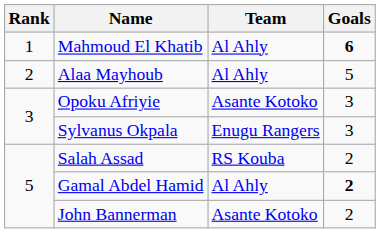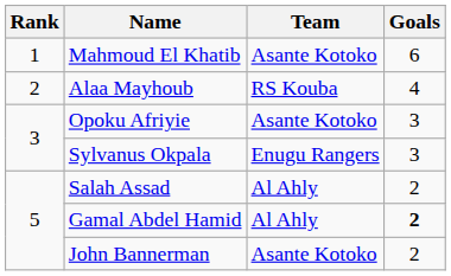 <table class="wikitable" style="text-align:center">
 <tr>
 <th>Rank</th>
 <th>Name</th>
 <th>Team</th>
 <th>Goals</th>
 </tr>
 <tr>
 <td rowspan=1>1</td>
 <td align="left"> <a href='#'>Mahmoud El Khatib</a></td>
-<td align="left"> <a href='#'>Al Ahly</a></td>
-<td><strong>6</strong></td>
+<td align="left"> <a href='#'>Asante Kotoko</a></td>
+<td>6</td>
 </tr>
 <tr>
 <td rowspan=1>2</td>
 <td align="left"> <a href='#'>Alaa Mayhoub</a></td>
-<td align="left"> <a href='#'>Al Ahly</a></td>
-<td>5</td>
+<td align="left"> <a href='#'>RS Kouba</a></td>
+<td>4</td>
 </tr>
 <tr>
 <td rowspan=2>3</td>
 <td align="left"> <a href='#'>Opoku Afriyie</a></td>
 <td align="left"> <a href='#'>Asante Kotoko</a></td>
 <td>3</td>
 </tr>
 <tr>
 <td align="left"> <a href='#'>Sylvanus Okpala</a></td>
 <td align="left"> <a href='#'>Enugu Rangers</a></td>
 <td>3</td>
 </tr>
 <tr>
 <td rowspan=3>5</td>
 <td align="left"> <a href='#'>Salah Assad</a></td>
-<td align="left"> <a href='#'>RS Kouba</a></td>
+<td align="left"> <a href='#'>Al Ahly</a></td>
 <td>2</td>
 </tr>
 <tr>
 <td align="left"> <a href='#'>Gamal Abdel Hamid</a></td>
 <td align="left"> <a href='#'>Al Ahly</a></td>
 <td><strong>2</strong></td>
 </tr>
 <tr>
 <td align="left"> <a href='#'>John Bannerman</a></td>
 <td align="left"> <a href='#'>Asante Kotoko</a></td>
 <td>2</td>
 </tr>
 </table>
